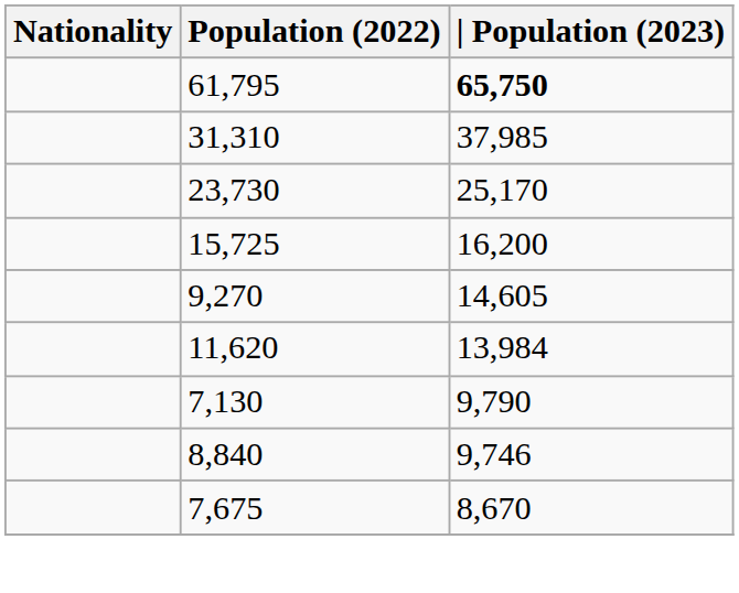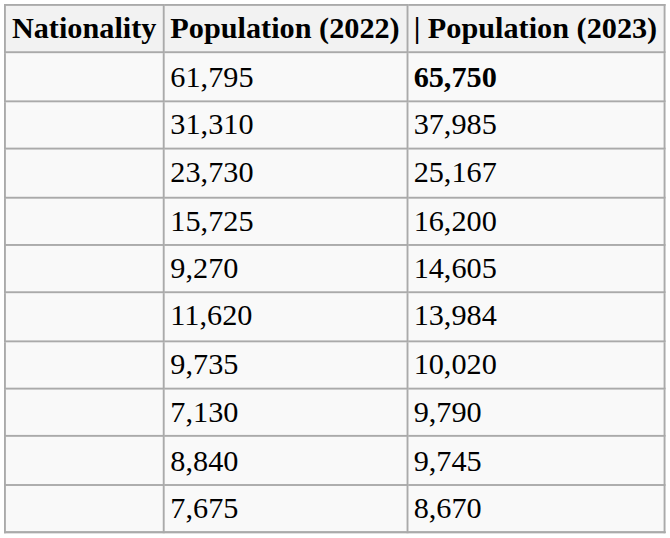 <table class="wikitable floatright">
 <tr>
 <th scope="col">Nationality</th>
 <th scope="col">Population (2022)</th>
 <th scope="col">| Population (2023)</th>
 </tr>
 <tr>
 <td></td>
 <td>61,795</td>
 <td><strong>65,750</strong></td>
 </tr>
 <tr>
 <td></td>
 <td>31,310</td>
 <td>37,985</td>
 </tr>
 <tr>
 <td></td>
 <td>23,730</td>
-<td>25,170</td>
+<td>25,167</td>
 </tr>
 <tr>
 <td></td>
 <td>15,725</td>
 <td>16,200</td>
 </tr>
 <tr>
 <td></td>
 <td>9,270</td>
 <td>14,605</td>
 </tr>
 <tr>
 <td></td>
 <td>11,620</td>
 <td>13,984</td>
 </tr>
 <tr>
 <td></td>
+<td>9,735</td>
+<td>10,020</td>
+</tr>
+<tr>
+<td></td>
 <td>7,130</td>
 <td>9,790</td>
 </tr>
 <tr>
 <td></td>
 <td>8,840</td>
-<td>9,746</td>
+<td>9,745</td>
 </tr>
 <tr>
 <td></td>
 <td>7,675</td>
 <td>8,670</td>
 </tr>
 <tr>
 </tr>
 </table>
